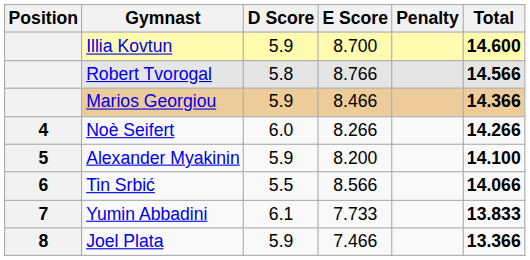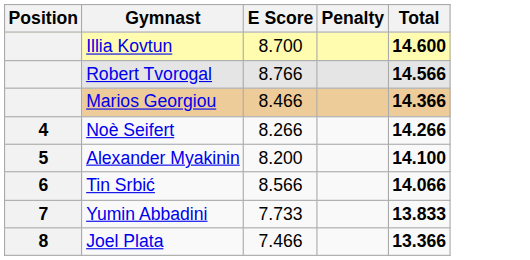 <table style="text-align:center;" class="wikitable sortable">
 <tr>
 <th>Position</th>
 <th>Gymnast</th>
-<th>D Score</th>
 <th>E Score</th>
 <th>Penalty</th>
 <th>Total</th>
 </tr>
 <tr style="background:#fffcaf;">
 <th scope="row" style="text-align:center"></th>
 <td align=left> <a href='#'>Illia Kovtun</a></td>
-<td>5.9</td>
 <td>8.700</td>
 <td></td>
 <td><strong>14.600</strong></td>
 </tr>
 <tr style="background:#e5e5e5;">
 <th scope="row" style="text-align:center"></th>
 <td align=left> <a href='#'>Robert Tvorogal</a></td>
-<td>5.8</td>
 <td>8.766</td>
 <td></td>
 <td><strong>14.566</strong></td>
 </tr>
 <tr style="background:#ec9;">
 <th scope="row" style="text-align:center"></th>
 <td align=left> <a href='#'>Marios Georgiou</a></td>
-<td>5.9</td>
 <td>8.466</td>
 <td></td>
 <td><strong>14.366</strong></td>
 </tr>
 <tr>
 <th>4</th>
 <td align=left> <a href='#'>Noè Seifert</a></td>
-<td>6.0</td>
 <td>8.266</td>
 <td></td>
 <td><strong>14.266</strong></td>
 </tr>
 <tr>
 <th>5</th>
 <td align=left> <a href='#'>Alexander Myakinin</a></td>
-<td>5.9</td>
 <td>8.200</td>
 <td></td>
 <td><strong>14.100</strong></td>
 </tr>
 <tr>
 <th>6</th>
 <td align=left> <a href='#'>Tin Srbić</a></td>
-<td>5.5</td>
 <td>8.566</td>
 <td></td>
 <td><strong>14.066</strong></td>
 </tr>
 <tr>
 <th>7</th>
 <td align=left> <a href='#'>Yumin Abbadini</a></td>
-<td>6.1</td>
 <td>7.733</td>
 <td></td>
 <td><strong>13.833</strong></td>
 </tr>
 <tr>
 <th>8</th>
 <td align=left> <a href='#'>Joel Plata</a></td>
-<td>5.9</td>
 <td>7.466</td>
 <td></td>
 <td><strong>13.366</strong></td>
 </tr>
 </table>
